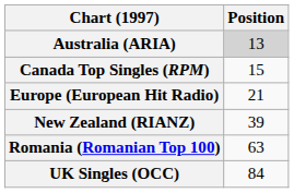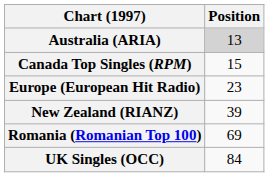 <table class="wikitable sortable plainrowheaders" style="text-align:center">
 <tr>
 <th>Chart (1997)</th>
 <th>Position</th>
 </tr>
 <tr>
 <th scope="row">Australia (ARIA)</th>
 <td style="background: lightgrey;">13</td>
 </tr>
 <tr>
 <th scope="row">Canada Top Singles (<em>RPM</em>)</th>
 <td>15</td>
 </tr>
 <tr>
 <th scope="row">Europe (European Hit Radio)</th>
-<td>21</td>
+<td>23</td>
 </tr>
 <tr>
 <th scope="row">New Zealand (RIANZ)</th>
 <td>39</td>
 </tr>
 <tr>
 <th scope="row">Romania (<a href='#'>Romanian Top 100</a>)</th>
-<td>63</td>
+<td>69</td>
 </tr>
 <tr>
 <th scope="row">UK Singles (OCC)</th>
 <td>84</td>
 </tr>
 </table>
